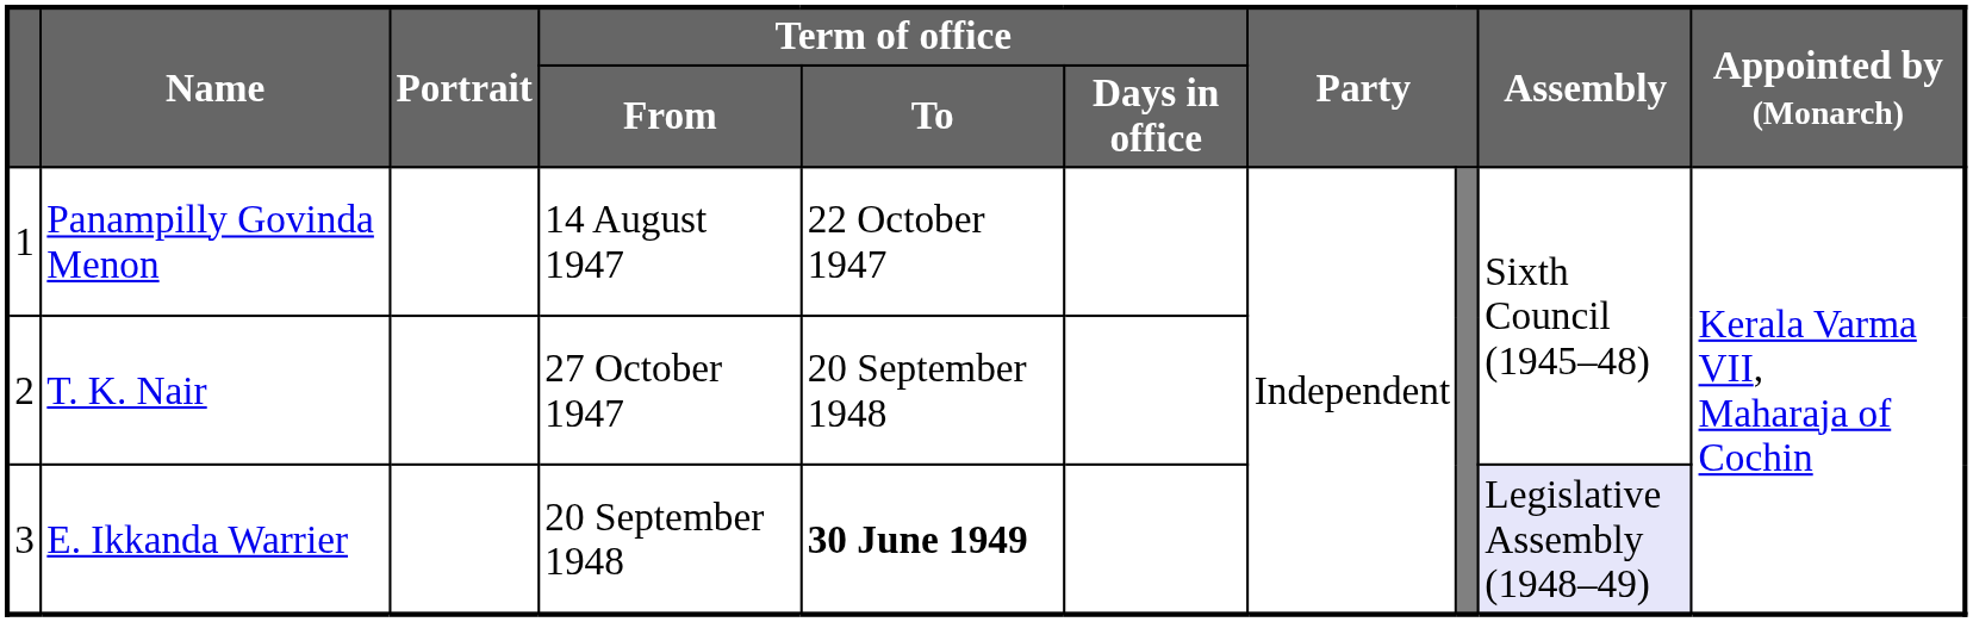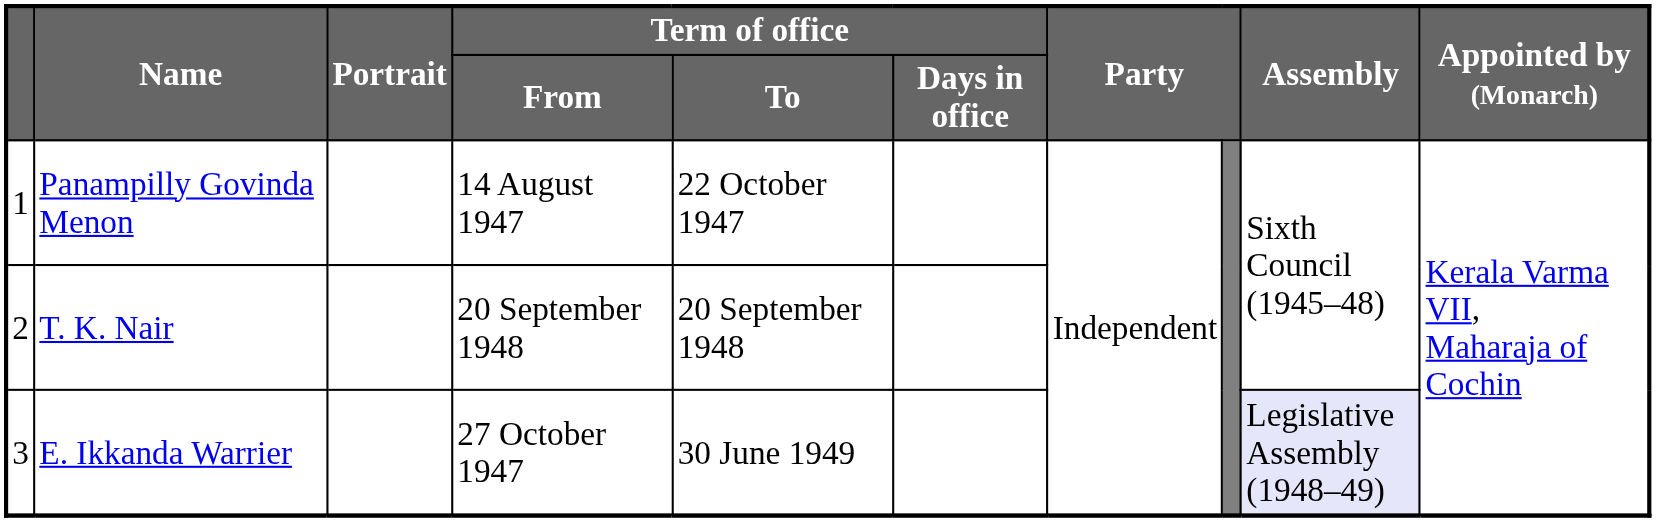 <table class="sortable" width="50%" cellpadding="2" cellspacing="0" border="1" style="border-collapse: collapse; border: 2px #000000 solid; font-size: x-big;">
 <tr>
 <th style="background-color:#666666; color:white" rowspan=2></th>
 <th ! style="background-color:#666666; color:white" rowspan=2>Name</th>
 <th style="background-color:#666666; color:white" rowspan=2>Portrait</th>
 <th style="background-color:#666666; color:white" colspan=3>Term of office</th>
 <th style="background-color:#666666; color:white" rowspan=2 colspan=2>Party</th>
 <th style="background-color:#666666; color:white" rowspan=2>Assembly</th>
 <th style="background-color:#666666; color:white" rowspan=2>Appointed by<br><small>(Monarch)</small></th>
 </tr>
 <tr>
 <th style="background-color:#666666; color:white">From</th>
 <th style="background-color:#666666; color:white">To</th>
 <th style="background-color:#666666; color:white">Days in office</th>
 </tr>
 <tr style="height: 60px;">
 <td>1</td>
 <td><a href='#'>Panampilly Govinda Menon</a></td>
 <td></td>
 <td>14 August 1947</td>
 <td>22 October 1947</td>
 <td></td>
 <td rowspan="3">Independent</td>
 <td rowspan="3" width="4px" style="background-color: grey"></td>
 <td rowspan="2">Sixth Council<br>(1945–48)</td>
 <td rowspan="3"><a href='#'>Kerala Varma VII</a>,<br><a href='#'>Maharaja of Cochin</a></td>
 </tr>
 <tr style="height: 60px;">
 <td>2</td>
 <td><a href='#'>T. K. Nair</a></td>
 <td></td>
-<td>27 October 1947</td>
+<td>20 September 1948</td>
 <td>20 September 1948</td>
 <td></td>
 </tr>
 <tr style="height: 60px;">
 <td>3</td>
 <td><a href='#'>E. Ikkanda Warrier</a></td>
 <td></td>
-<td>20 September 1948</td>
-<td><strong>30 June 1949</strong></td>
+<td>27 October 1947</td>
+<td>30 June 1949</td>
 <td></td>
 <td style="background: lavender;">Legislative<br>Assembly<br>(1948–49)</td>
 </tr>
 <tr>
 </tr>
 </table>
